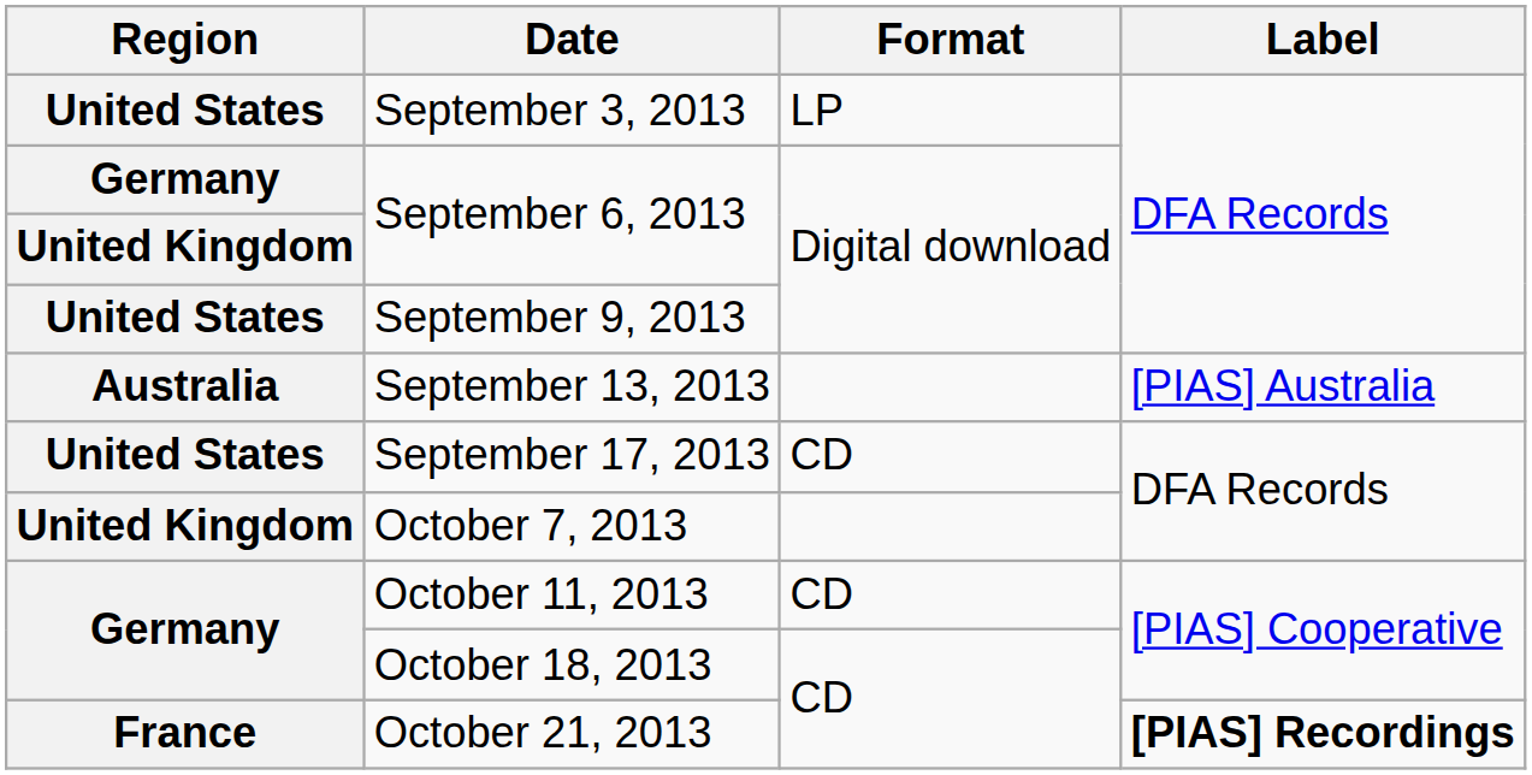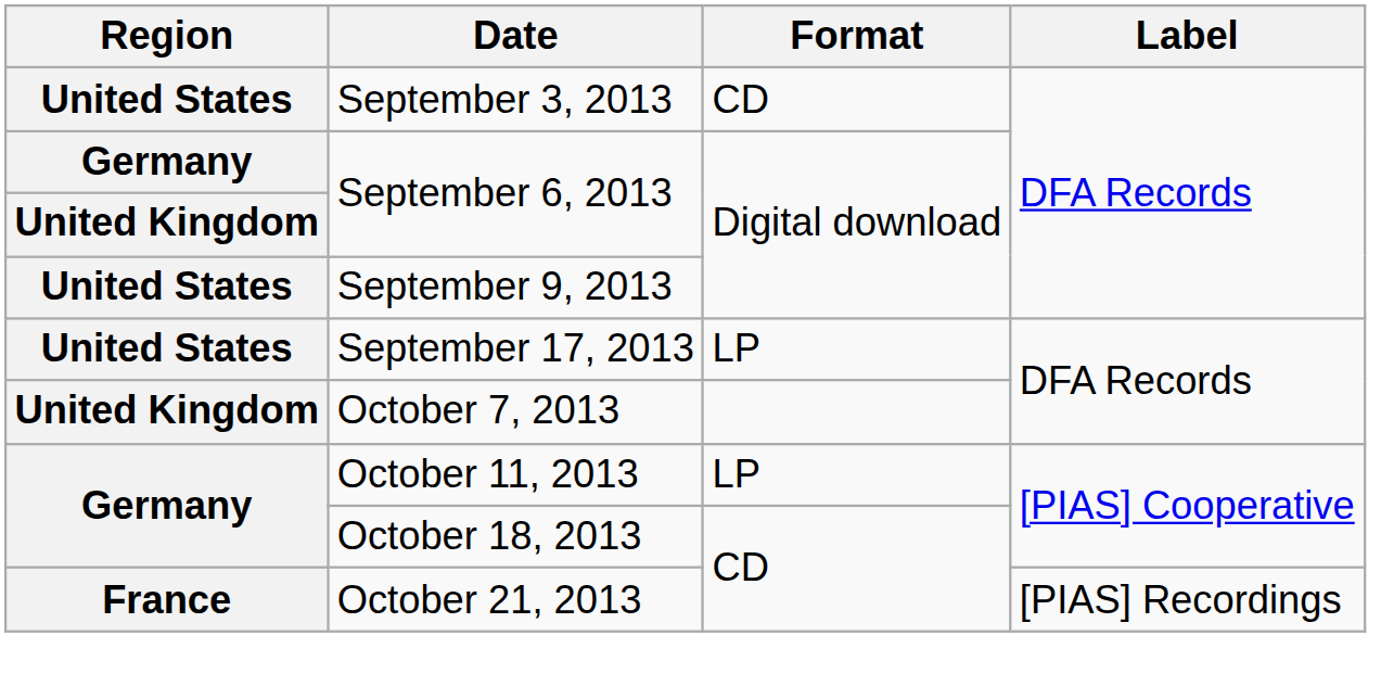 <table class="wikitable plainrowheaders">
 <tr>
 <th scope="col">Region</th>
 <th scope="col">Date</th>
 <th scope="col">Format</th>
 <th scope="col">Label</th>
 </tr>
 <tr>
 <th scope="row">United States</th>
 <td>September 3, 2013</td>
-<td>LP</td>
+<td>CD</td>
 <td rowspan="4"><a href='#'>DFA Records</a></td>
 </tr>
 <tr>
 <th scope="row">Germany</th>
 <td rowspan="2">September 6, 2013</td>
 <td rowspan="3">Digital download</td>
 </tr>
 <tr>
 <th scope="row">United Kingdom</th>
 </tr>
 <tr>
 <th scope="row">United States</th>
 <td>September 9, 2013</td>
 </tr>
 <tr>
-<th scope="row">Australia</th>
-<td>September 13, 2013</td>
-<td></td>
-<td><a href='#'>[PIAS] Australia</a></td>
-</tr>
-<tr>
 <th scope="row">United States</th>
 <td>September 17, 2013</td>
-<td>CD</td>
+<td>LP</td>
 <td rowspan="2">DFA Records</td>
 </tr>
 <tr>
 <th scope="row">United Kingdom</th>
 <td>October 7, 2013</td>
 <td></td>
 </tr>
 <tr>
 <th scope="row" rowspan="2">Germany</th>
 <td>October 11, 2013</td>
-<td>CD</td>
+<td>LP</td>
 <td rowspan="2"><a href='#'>[PIAS] Cooperative</a></td>
 </tr>
 <tr>
 <td>October 18, 2013</td>
 <td rowspan="2">CD</td>
 </tr>
 <tr>
 <th scope="row">France</th>
 <td>October 21, 2013</td>
-<td><strong>[PIAS] Recordings</strong></td>
+<td>[PIAS] Recordings</td>
 </tr>
 </table>
